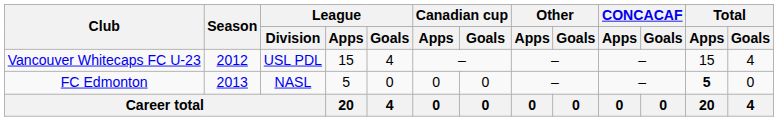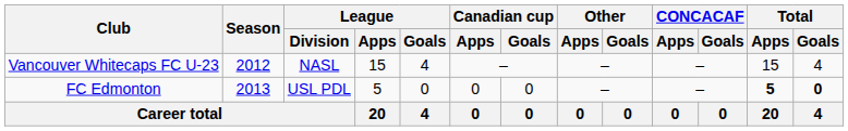 <table class="wikitable" style="text-align:center">
 <tr>
 <th rowspan="2">Club</th>
 <th rowspan="2">Season</th>
 <th colspan="3">League</th>
 <th colspan="2">Canadian cup</th>
 <th colspan="2">Other</th>
 <th colspan="2"><a href='#'>CONCACAF</a></th>
 <th colspan="2">Total</th>
 </tr>
 <tr>
 <th>Division</th>
 <th>Apps</th>
 <th>Goals</th>
 <th>Apps</th>
 <th>Goals</th>
 <th>Apps</th>
 <th>Goals</th>
 <th>Apps</th>
 <th>Goals</th>
 <th>Apps</th>
 <th>Goals</th>
 </tr>
 <tr>
 <td><a href='#'>Vancouver Whitecaps FC U-23</a></td>
 <td><a href='#'>2012</a></td>
-<td><a href='#'>USL PDL</a></td>
+<td><a href='#'>NASL</a></td>
 <td>15</td>
 <td>4</td>
 <td colspan="2">–</td>
 <td colspan="2">–</td>
 <td colspan="2">–</td>
 <td>15</td>
 <td>4</td>
 </tr>
 <tr>
 <td><a href='#'>FC Edmonton</a></td>
 <td><a href='#'>2013</a></td>
-<td><a href='#'>NASL</a></td>
+<td><a href='#'>USL PDL</a></td>
 <td>5</td>
 <td>0</td>
 <td>0</td>
 <td>0</td>
 <td colspan="2">–</td>
 <td colspan="2">–</td>
 <td><strong>5</strong></td>
-<td>0</td>
+<td><strong>0</strong></td>
 </tr>
 <tr>
 <th colspan="3">Career total</th>
 <th>20</th>
 <th>4</th>
 <th>0</th>
 <th>0</th>
 <th>0</th>
 <th>0</th>
 <th>0</th>
 <th>0</th>
 <th>20</th>
 <th>4</th>
 </tr>
 </table>
